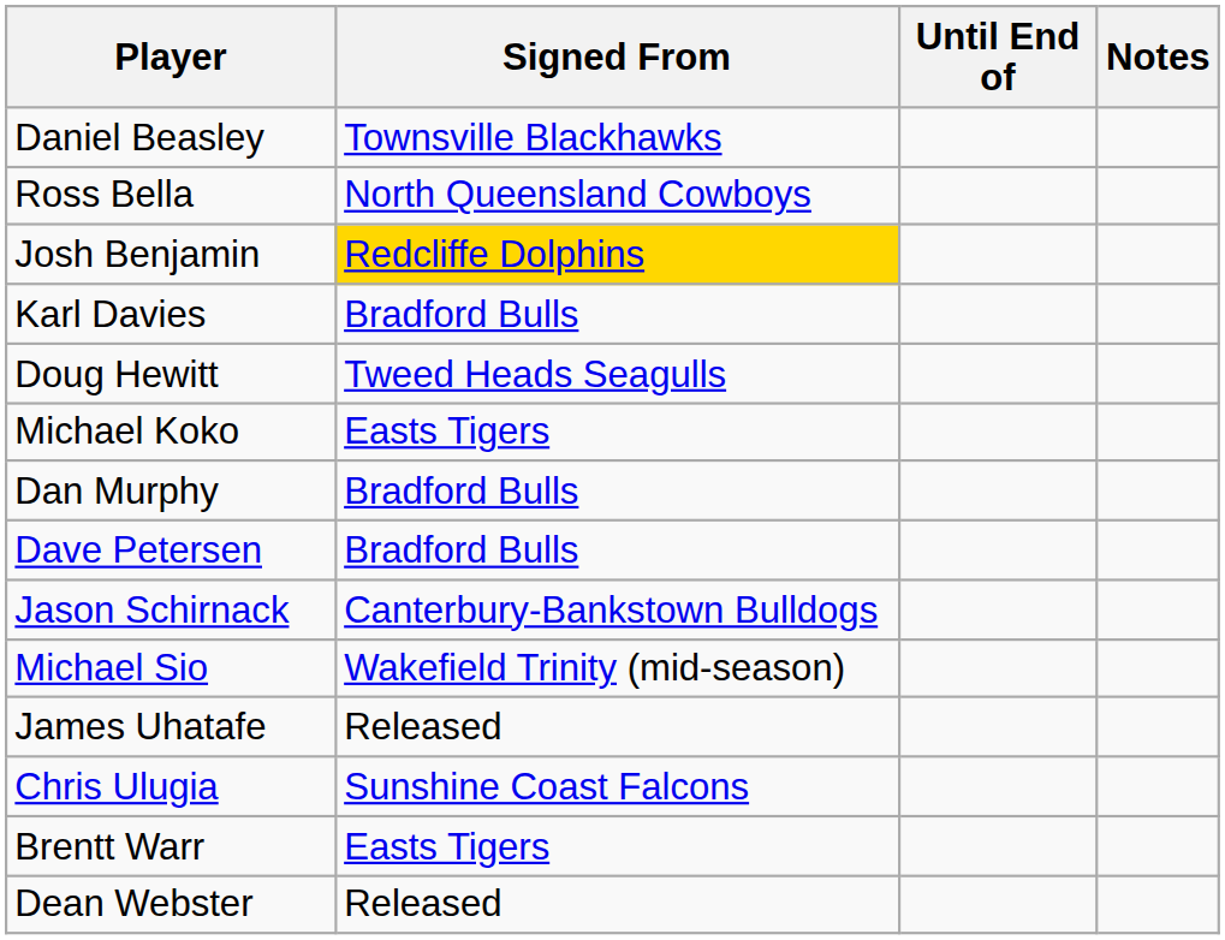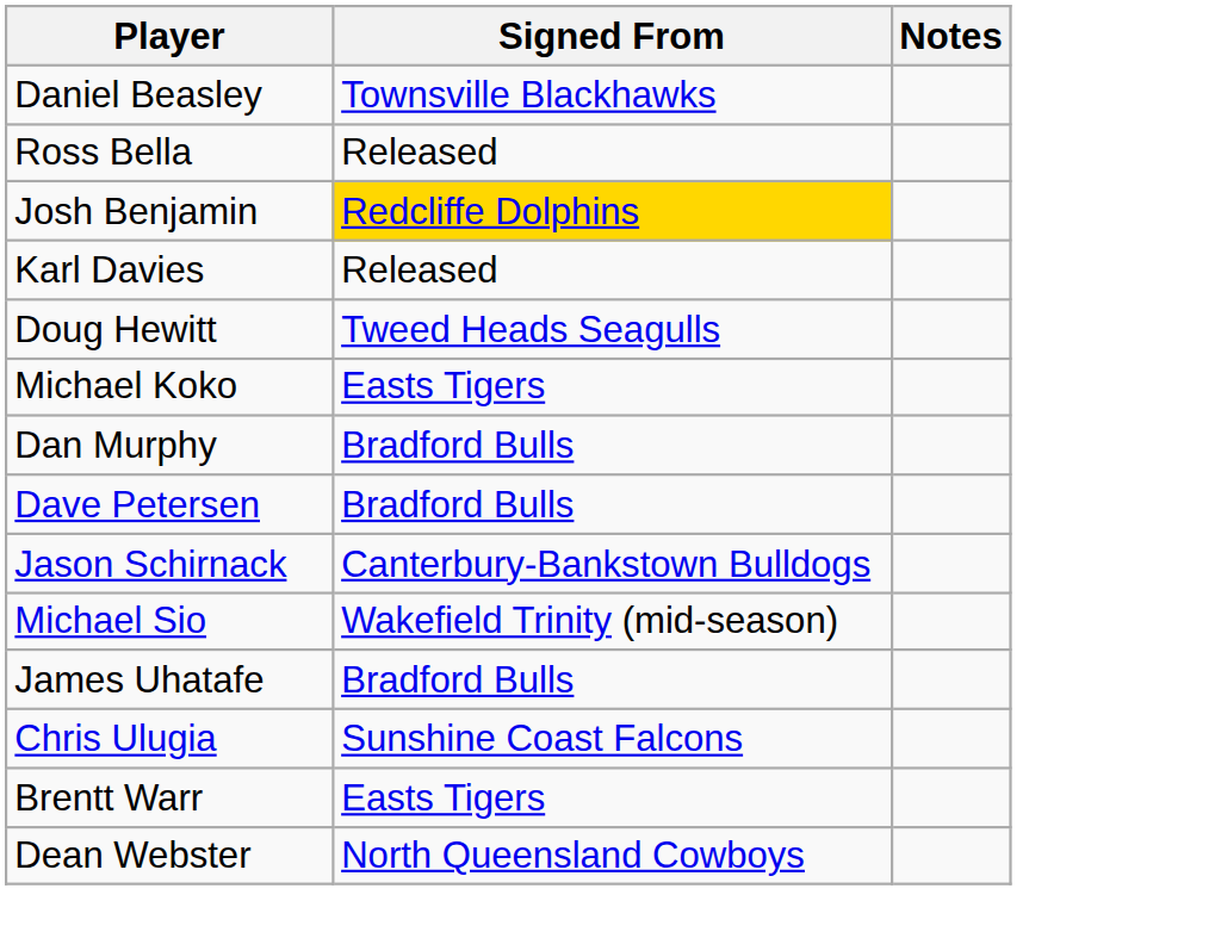 <table class="wikitable" style="font-size:90%">
 <tr style="background:#efefef;">
 <th style="width:120px;">Player</th>
 <th style="width:210px;">Signed From</th>
-<th style="width:70px;">Until End of</th>
 <th style="width:40px;">Notes</th>
 </tr>
 <tr>
 <td>Daniel Beasley</td>
 <td> <a href='#'>Townsville Blackhawks</a></td>
 <td></td>
-<td></td>
 </tr>
 <tr>
 <td>Ross Bella</td>
-<td> <a href='#'>North Queensland Cowboys</a></td>
-<td></td>
+<td>Released</td>
 <td></td>
 </tr>
 <tr>
 <td>Josh Benjamin</td>
 <td style="background: gold;"> <a href='#'>Redcliffe Dolphins</a></td>
 <td></td>
-<td></td>
 </tr>
 <tr>
 <td>Karl Davies</td>
-<td> <a href='#'>Bradford Bulls</a></td>
-<td></td>
+<td>Released</td>
 <td></td>
 </tr>
 <tr>
 <td>Doug Hewitt</td>
 <td> <a href='#'>Tweed Heads Seagulls</a></td>
 <td></td>
-<td></td>
 </tr>
 <tr>
 <td>Michael Koko</td>
 <td> <a href='#'>Easts Tigers</a></td>
-<td></td>
 <td></td>
 </tr>
 <tr>
 <td>Dan Murphy</td>
 <td> <a href='#'>Bradford Bulls</a></td>
 <td></td>
-<td></td>
 </tr>
 <tr>
 <td><a href='#'>Dave Petersen</a></td>
 <td> <a href='#'>Bradford Bulls</a></td>
-<td></td>
 <td></td>
 </tr>
 <tr>
 <td><a href='#'>Jason Schirnack</a></td>
 <td> <a href='#'>Canterbury-Bankstown Bulldogs</a></td>
 <td></td>
-<td></td>
 </tr>
 <tr>
 <td><a href='#'>Michael Sio</a></td>
 <td> <a href='#'>Wakefield Trinity</a> (mid-season)</td>
 <td></td>
-<td></td>
 </tr>
 <tr>
 <td>James Uhatafe</td>
-<td>Released</td>
-<td></td>
+<td> <a href='#'>Bradford Bulls</a></td>
 <td></td>
 </tr>
 <tr>
 <td><a href='#'>Chris Ulugia</a></td>
 <td> <a href='#'>Sunshine Coast Falcons</a></td>
 <td></td>
-<td></td>
 </tr>
 <tr>
 <td>Brentt Warr</td>
 <td> <a href='#'>Easts Tigers</a></td>
 <td></td>
-<td></td>
 </tr>
 <tr>
 <td>Dean Webster</td>
-<td>Released</td>
-<td></td>
+<td> <a href='#'>North Queensland Cowboys</a></td>
 <td></td>
 </tr>
 </table>
